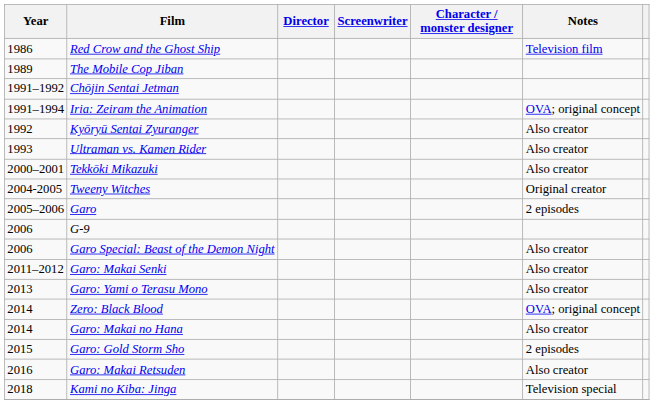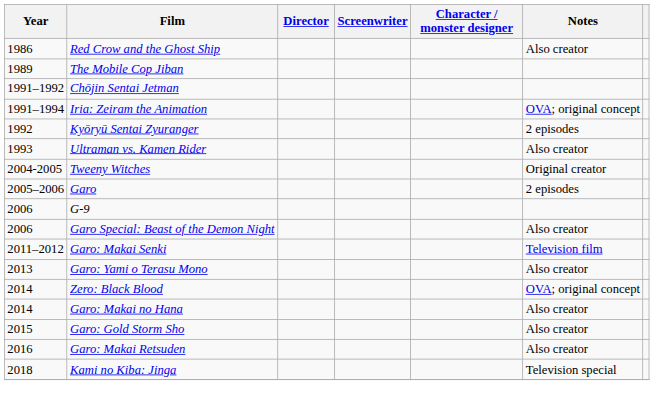 <table class="wikitable sortable">
 <tr>
 <th>Year</th>
 <th>Film</th>
 <th width="65"><a href='#'>Director</a></th>
 <th width="65"><a href='#'>Screenwriter</a></th>
 <th width="135"><a href='#'>Character / monster designer</a></th>
 <th>Notes</th>
 <th class=unsortable></th>
 </tr>
 <tr>
 <td>1986</td>
 <td><em><a href='#'>Red Crow and the Ghost Ship</a></em></td>
 <td></td>
 <td></td>
 <td></td>
-<td><a href='#'>Television film</a></td>
+<td>Also creator</td>
 <td style="text-align: center;"></td>
 </tr>
 <tr>
 <td>1989</td>
 <td><em><a href='#'>The Mobile Cop Jiban</a></em></td>
 <td></td>
 <td></td>
 <td></td>
 <td></td>
 <td style="text-align: center;"></td>
 </tr>
 <tr>
 <td>1991–1992</td>
 <td><em><a href='#'>Chōjin Sentai Jetman</a></em></td>
 <td></td>
 <td></td>
 <td></td>
 <td></td>
 <td style="text-align: center;"></td>
 </tr>
 <tr>
 <td>1991–1994</td>
 <td><em><a href='#'>Iria: Zeiram the Animation</a></em></td>
 <td></td>
 <td></td>
 <td></td>
 <td><a href='#'>OVA</a>; original concept</td>
 <td style="text-align: center;"></td>
 </tr>
 <tr>
 <td>1992</td>
 <td><em><a href='#'>Kyōryū Sentai Zyuranger</a></em></td>
 <td></td>
 <td></td>
 <td></td>
-<td>Also creator</td>
+<td>2 episodes</td>
 <td style="text-align: center;"></td>
 </tr>
 <tr>
 <td>1993</td>
 <td><em><a href='#'>Ultraman vs. Kamen Rider</a></em></td>
-<td></td>
-<td></td>
-<td></td>
-<td>Also creator</td>
-<td style="text-align: center;"></td>
-</tr>
-<tr>
-<td>2000–2001</td>
-<td><em><a href='#'>Tekkōki Mikazuki</a></em></td>
 <td></td>
 <td></td>
 <td></td>
 <td>Also creator</td>
 <td style="text-align: center;"></td>
 </tr>
 <tr>
 <td>2004-2005</td>
 <td><em><a href='#'>Tweeny Witches</a></em></td>
 <td></td>
 <td></td>
 <td></td>
 <td>Original creator</td>
 <td style="text-align: center;"></td>
 </tr>
 <tr>
 <td>2005–2006</td>
 <td><em><a href='#'>Garo</a></em></td>
 <td></td>
 <td></td>
 <td></td>
 <td>2 episodes</td>
 <td style="text-align: center;"></td>
 </tr>
 <tr>
 <td>2006</td>
 <td><em>G-9</em></td>
 <td></td>
 <td></td>
 <td></td>
 <td></td>
 <td style="text-align: center;"></td>
 </tr>
 <tr>
 <td>2006</td>
 <td><em><a href='#'>Garo Special: Beast of the Demon Night</a></em></td>
 <td></td>
 <td></td>
 <td></td>
 <td>Also creator</td>
 <td style="text-align: center;"></td>
 </tr>
 <tr>
 <td>2011–2012</td>
 <td><em><a href='#'>Garo: Makai Senki</a></em></td>
 <td></td>
 <td></td>
 <td></td>
-<td>Also creator</td>
+<td><a href='#'>Television film</a></td>
 <td style="text-align: center;"></td>
 </tr>
 <tr>
 <td>2013</td>
 <td><em><a href='#'>Garo: Yami o Terasu Mono</a></em></td>
 <td></td>
 <td></td>
 <td></td>
 <td>Also creator</td>
 <td style="text-align: center;"></td>
 </tr>
 <tr>
 <td>2014</td>
 <td><em><a href='#'>Zero: Black Blood</a></em></td>
 <td></td>
 <td></td>
 <td></td>
 <td><a href='#'>OVA</a>; original concept</td>
 <td style="text-align: center;"></td>
 </tr>
 <tr>
 <td>2014</td>
 <td><em><a href='#'>Garo: Makai no Hana</a></em></td>
 <td></td>
 <td></td>
 <td></td>
 <td>Also creator</td>
 <td style="text-align: center;"></td>
 </tr>
 <tr>
 <td>2015</td>
 <td><em><a href='#'>Garo: Gold Storm Sho</a></em></td>
 <td></td>
 <td></td>
 <td></td>
-<td>2 episodes</td>
+<td>Also creator</td>
 <td style="text-align: center;"></td>
 </tr>
 <tr>
 <td>2016</td>
 <td><em><a href='#'>Garo: Makai Retsuden</a></em></td>
 <td></td>
 <td></td>
 <td></td>
 <td>Also creator</td>
 <td style="text-align: center;"></td>
 </tr>
 <tr>
 <td>2018</td>
 <td><em><a href='#'>Kami no Kiba: Jinga</a></em></td>
 <td></td>
 <td></td>
 <td></td>
 <td>Television special</td>
 <td style="text-align: center;"></td>
 </tr>
 <tr>
 </tr>
 </table>
